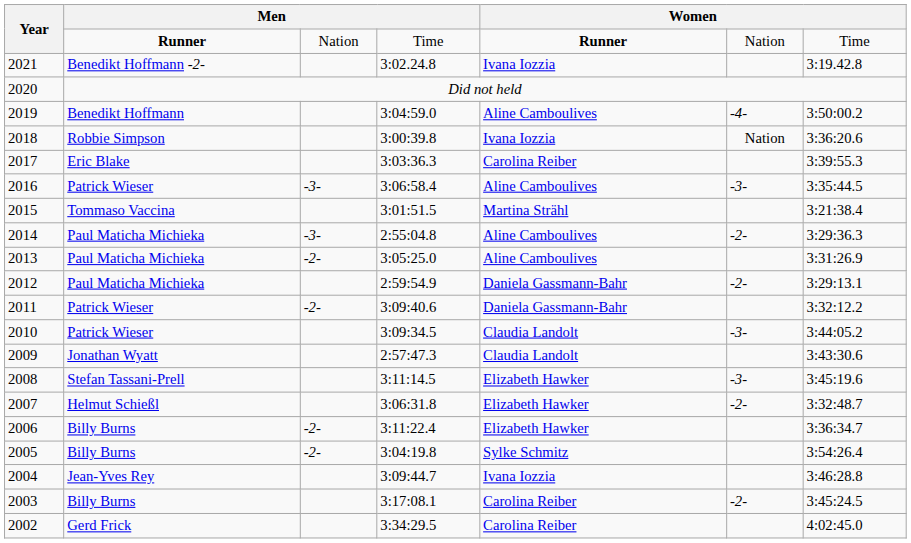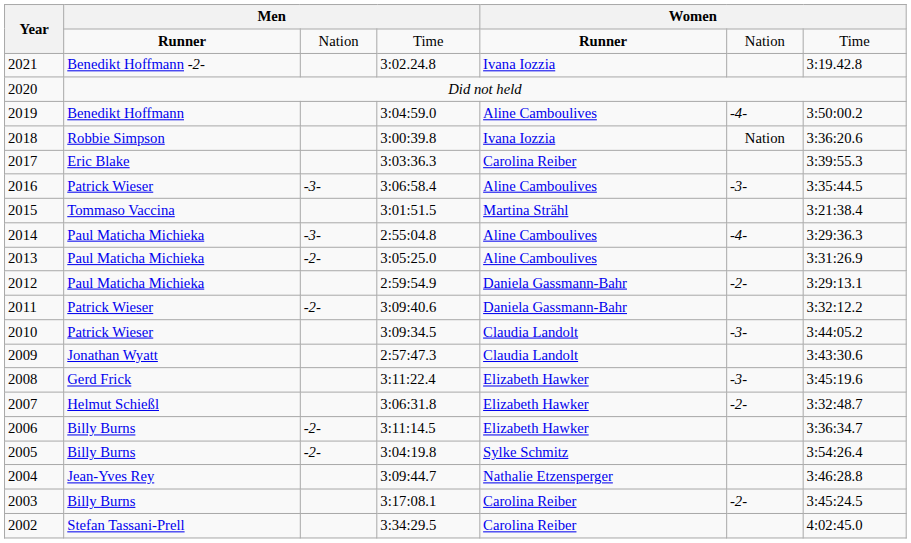 <table class="wikitable" width=70% style="font-size:90%; text-align:left;">
 <tr>
 <th rowspan=2>Year</th>
 <th colspan=3>Men</th>
 <th colspan=3>Women</th>
 </tr>
 <tr>
 <td align=center><strong>Runner</strong></td>
 <td align=center>Nation</td>
 <td align=center>Time</td>
 <td align=center><strong>Runner</strong></td>
 <td align=center>Nation</td>
 <td align=center>Time</td>
 </tr>
 <tr>
 <td>2021</td>
 <td><a href='#'>Benedikt Hoffmann</a> <em>-2-</em></td>
 <td></td>
 <td>3:02.24.8</td>
 <td><a href='#'>Ivana Iozzia</a></td>
 <td> </td>
 <td>3:19.42.8</td>
 </tr>
 <tr>
 <td>2020</td>
 <td align="center" colspan=6><em>Did not held</em></td>
 </tr>
 <tr>
 <td>2019</td>
 <td><a href='#'>Benedikt Hoffmann</a></td>
 <td></td>
 <td>3:04:59.0</td>
 <td><a href='#'>Aline Camboulives</a></td>
 <td> <em>-4-</em></td>
 <td>3:50:00.2</td>
 </tr>
 <tr>
 <td>2018</td>
 <td><a href='#'>Robbie Simpson</a></td>
 <td></td>
 <td>3:00:39.8</td>
 <td><a href='#'>Ivana Iozzia</a></td>
 <td align=center>Nation</td>
 <td>3:36:20.6</td>
 </tr>
 <tr>
 <td>2017</td>
 <td><a href='#'>Eric Blake</a></td>
 <td></td>
 <td>3:03:36.3</td>
 <td><a href='#'>Carolina Reiber</a></td>
 <td></td>
 <td>3:39:55.3</td>
 </tr>
 <tr>
 <td>2016</td>
 <td><a href='#'>Patrick Wieser</a></td>
 <td> <em>-3-</em></td>
 <td>3:06:58.4</td>
 <td><a href='#'>Aline Camboulives</a></td>
 <td> <em>-3-</em></td>
 <td>3:35:44.5</td>
 </tr>
 <tr>
 <td>2015</td>
 <td><a href='#'>Tommaso Vaccina</a></td>
 <td></td>
 <td>3:01:51.5</td>
 <td><a href='#'>Martina Strähl</a></td>
 <td></td>
 <td>3:21:38.4</td>
 </tr>
 <tr>
 <td>2014</td>
 <td><a href='#'>Paul Maticha Michieka</a></td>
 <td> <em>-3-</em></td>
 <td>2:55:04.8</td>
 <td><a href='#'>Aline Camboulives</a></td>
-<td> <em>-2-</em></td>
+<td> <em>-4-</em></td>
 <td>3:29:36.3</td>
 </tr>
 <tr>
 <td>2013</td>
 <td><a href='#'>Paul Maticha Michieka</a></td>
 <td> <em>-2-</em></td>
 <td>3:05:25.0</td>
 <td><a href='#'>Aline Camboulives</a></td>
 <td></td>
 <td>3:31:26.9</td>
 </tr>
 <tr>
 <td>2012</td>
 <td><a href='#'>Paul Maticha Michieka</a></td>
 <td></td>
 <td>2:59:54.9</td>
 <td><a href='#'>Daniela Gassmann-Bahr</a></td>
 <td> <em>-2-</em></td>
 <td>3:29:13.1</td>
 </tr>
 <tr>
 <td>2011</td>
 <td><a href='#'>Patrick Wieser</a></td>
 <td> <em>-2-</em></td>
 <td>3:09:40.6</td>
 <td><a href='#'>Daniela Gassmann-Bahr</a></td>
 <td></td>
 <td>3:32:12.2</td>
 </tr>
 <tr>
 <td>2010</td>
 <td><a href='#'>Patrick Wieser</a></td>
 <td></td>
 <td>3:09:34.5</td>
 <td><a href='#'>Claudia Landolt</a></td>
 <td> <em>-3-</em></td>
 <td>3:44:05.2</td>
 </tr>
 <tr>
 <td>2009</td>
 <td><a href='#'>Jonathan Wyatt</a></td>
 <td></td>
 <td>2:57:47.3</td>
 <td><a href='#'>Claudia Landolt</a></td>
 <td></td>
 <td>3:43:30.6</td>
 </tr>
 <tr>
 <td>2008</td>
-<td><a href='#'>Stefan Tassani-Prell</a></td>
+<td><a href='#'>Gerd Frick</a></td>
 <td></td>
-<td>3:11:14.5</td>
+<td>3:11:22.4</td>
 <td><a href='#'>Elizabeth Hawker</a></td>
 <td> <em>-3-</em></td>
 <td>3:45:19.6</td>
 </tr>
 <tr>
 <td>2007</td>
 <td><a href='#'>Helmut Schießl</a></td>
 <td></td>
 <td>3:06:31.8</td>
 <td><a href='#'>Elizabeth Hawker</a></td>
 <td> <em>-2-</em></td>
 <td>3:32:48.7</td>
 </tr>
 <tr>
 <td>2006</td>
 <td><a href='#'>Billy Burns</a></td>
 <td> <em>-2-</em></td>
-<td>3:11:22.4</td>
+<td>3:11:14.5</td>
 <td><a href='#'>Elizabeth Hawker</a></td>
 <td></td>
 <td>3:36:34.7</td>
 </tr>
 <tr>
 <td>2005</td>
 <td><a href='#'>Billy Burns</a></td>
 <td> <em>-2-</em></td>
 <td>3:04:19.8</td>
 <td><a href='#'>Sylke Schmitz</a></td>
 <td></td>
 <td>3:54:26.4</td>
 </tr>
 <tr>
 <td>2004</td>
 <td><a href='#'>Jean-Yves Rey</a></td>
 <td></td>
 <td>3:09:44.7</td>
-<td><a href='#'>Ivana Iozzia</a></td>
+<td><a href='#'>Nathalie Etzensperger</a></td>
 <td></td>
 <td>3:46:28.8</td>
 </tr>
 <tr>
 <td>2003</td>
 <td><a href='#'>Billy Burns</a></td>
 <td></td>
 <td>3:17:08.1</td>
 <td><a href='#'>Carolina Reiber</a></td>
 <td> <em>-2-</em></td>
 <td>3:45:24.5</td>
 </tr>
 <tr>
 <td>2002</td>
-<td><a href='#'>Gerd Frick</a></td>
+<td><a href='#'>Stefan Tassani-Prell</a></td>
 <td></td>
 <td>3:34:29.5</td>
 <td><a href='#'>Carolina Reiber</a></td>
 <td></td>
 <td>4:02:45.0</td>
 </tr>
 </table>
